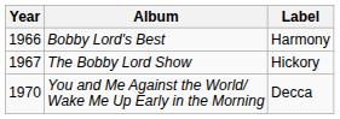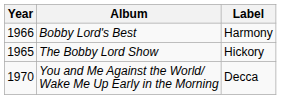 <table class="wikitable">
 <tr>
 <th>Year</th>
 <th>Album</th>
 <th>Label</th>
 </tr>
 <tr>
 <td>1966</td>
 <td><em>Bobby Lord's Best</em></td>
 <td>Harmony</td>
 </tr>
 <tr>
-<td>1967</td>
+<td>1965</td>
 <td><em>The Bobby Lord Show</em></td>
 <td>Hickory</td>
 </tr>
 <tr>
 <td>1970</td>
 <td><em>You and Me Against the World/<br>Wake Me Up Early in the Morning</em></td>
 <td>Decca</td>
 </tr>
 </table>
